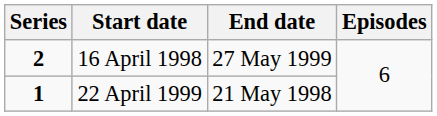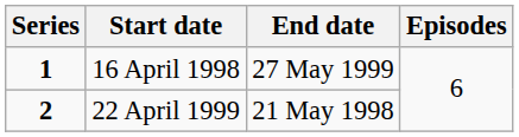 <table class="wikitable" style="text-align:center;">
 <tr>
 <th>Series</th>
 <th>Start date</th>
 <th>End date</th>
 <th>Episodes</th>
 </tr>
 <tr>
-<td><strong>2</strong></td>
+<td><strong>1</strong></td>
 <td>16 April 1998</td>
 <td>27 May 1999</td>
 <td rowspan="2">6</td>
 </tr>
 <tr>
-<td><strong>1</strong></td>
+<td><strong>2</strong></td>
 <td>22 April 1999</td>
 <td>21 May 1998</td>
 </tr>
 </table>
